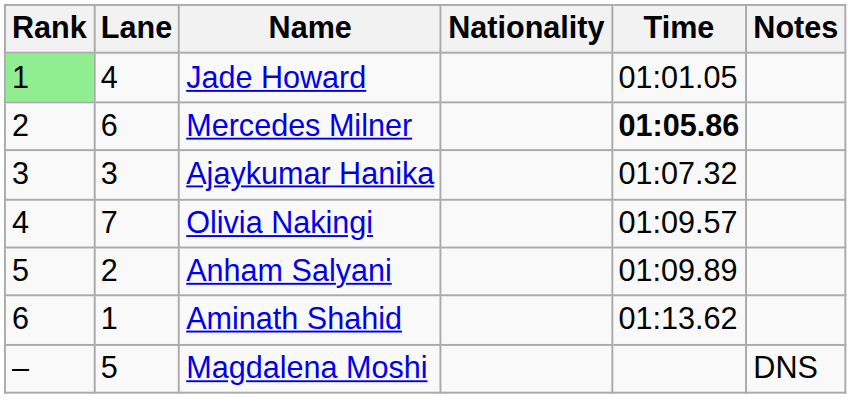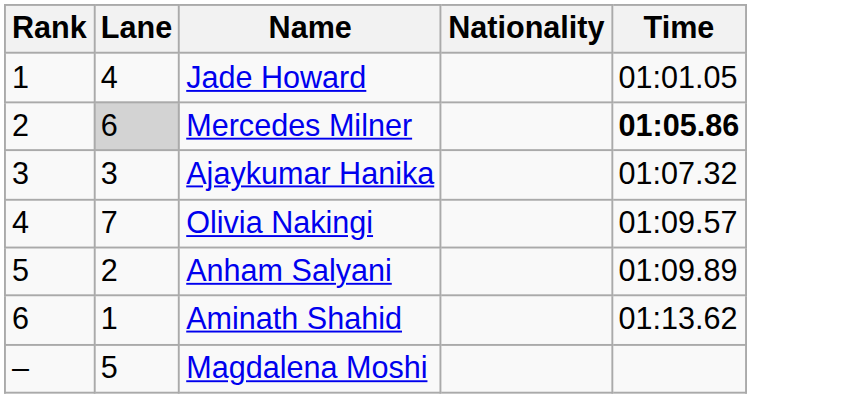 <table class="wikitable">
 <tr>
 <th>Rank</th>
 <th>Lane</th>
 <th>Name</th>
 <th>Nationality</th>
 <th>Time</th>
-<th>Notes</th>
 </tr>
 <tr>
-<td style="background: lightgreen;">1</td>
+<td>1</td>
 <td>4</td>
 <td><a href='#'>Jade Howard</a></td>
 <td></td>
 <td>01:01.05</td>
-<td></td>
 </tr>
 <tr>
 <td>2</td>
-<td>6</td>
+<td style="background: lightgrey;">6</td>
 <td><a href='#'>Mercedes Milner</a></td>
 <td></td>
 <td><strong>01:05.86</strong></td>
-<td></td>
 </tr>
 <tr>
 <td>3</td>
 <td>3</td>
 <td><a href='#'>Ajaykumar Hanika</a></td>
 <td></td>
 <td>01:07.32</td>
-<td></td>
 </tr>
 <tr>
 <td>4</td>
 <td>7</td>
 <td><a href='#'>Olivia Nakingi</a></td>
 <td></td>
 <td>01:09.57</td>
-<td></td>
 </tr>
 <tr>
 <td>5</td>
 <td>2</td>
 <td><a href='#'>Anham Salyani</a></td>
 <td></td>
 <td>01:09.89</td>
-<td></td>
 </tr>
 <tr>
 <td>6</td>
 <td>1</td>
 <td><a href='#'>Aminath Shahid</a></td>
 <td></td>
 <td>01:13.62</td>
-<td></td>
 </tr>
 <tr>
 <td>–</td>
 <td>5</td>
 <td><a href='#'>Magdalena Moshi</a></td>
 <td></td>
 <td></td>
-<td>DNS</td>
 </tr>
 </table>
